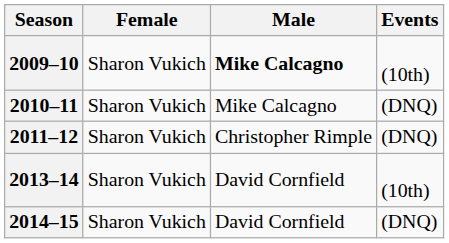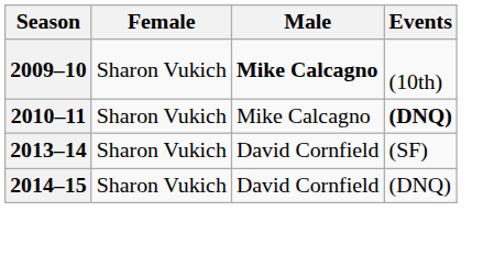 <table class="wikitable">
 <tr>
 <th scope="col">Season</th>
 <th scope="col">Female</th>
 <th scope="col">Male</th>
 <th scope="col">Events</th>
 </tr>
 <tr>
 <th scope="row">2009–10</th>
 <td>Sharon Vukich</td>
 <td><strong>Mike Calcagno</strong></td>
 <td> <br> (10th)</td>
 </tr>
 <tr>
 <th scope="row">2010–11</th>
 <td>Sharon Vukich</td>
 <td>Mike Calcagno</td>
-<td> (DNQ)</td>
-</tr>
-<tr>
-<th scope="row">2011–12</th>
-<td>Sharon Vukich</td>
-<td>Christopher Rimple</td>
-<td> (DNQ)</td>
+<td><strong> (DNQ)</strong></td>
 </tr>
 <tr>
 <th scope="row">2013–14</th>
 <td>Sharon Vukich</td>
 <td>David Cornfield</td>
-<td> <br> (10th)</td>
+<td> (SF)</td>
 </tr>
 <tr>
 <th scope="row">2014–15</th>
 <td>Sharon Vukich</td>
 <td>David Cornfield</td>
 <td> (DNQ)</td>
 </tr>
 </table>
